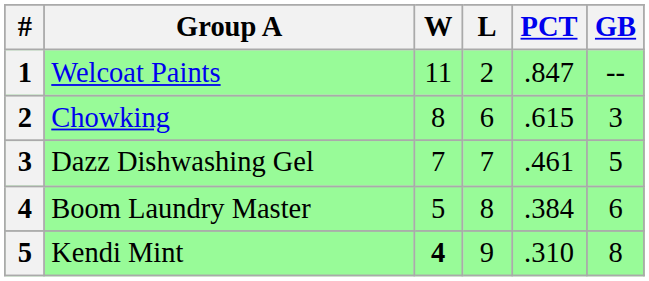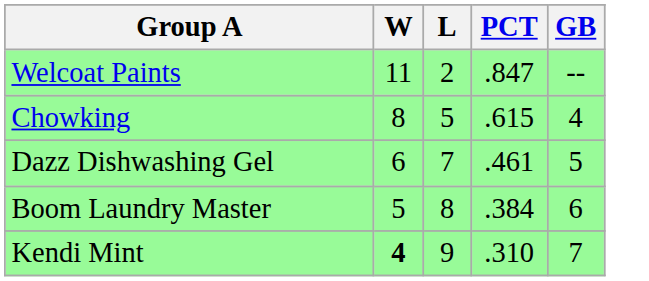 <table class="wikitable" style="text-align:center;">
 <tr>
-<th width=15>#</th>
 <th width=200>Group A</th>
 <th width=20>W</th>
 <th width=20>L</th>
 <th width=35><a href='#'>PCT</a></th>
 <th width=25><a href='#'>GB</a></th>
 </tr>
 <tr bgcolor="#98fb98">
-<th>1</th>
 <td align=left><a href='#'>Welcoat Paints</a></td>
 <td>11</td>
 <td>2</td>
 <td>.847</td>
 <td>--</td>
 </tr>
 <tr bgcolor="#98fb98">
-<th>2</th>
 <td align=left><a href='#'>Chowking</a></td>
 <td>8</td>
-<td>6</td>
+<td>5</td>
 <td>.615</td>
-<td>3</td>
+<td>4</td>
 </tr>
 <tr bgcolor="#98fb98">
-<th>3</th>
 <td align=left>Dazz Dishwashing Gel</td>
-<td>7</td>
+<td>6</td>
 <td>7</td>
 <td>.461</td>
 <td>5</td>
 </tr>
 <tr bgcolor="#98fb98">
-<th>4</th>
 <td align=left>Boom Laundry Master</td>
 <td>5</td>
 <td>8</td>
 <td>.384</td>
 <td>6</td>
 </tr>
 <tr bgcolor="#98fb98">
-<th>5</th>
 <td align=left>Kendi Mint</td>
 <td><strong>4</strong></td>
 <td>9</td>
 <td>.310</td>
-<td>8</td>
+<td>7</td>
 </tr>
 </table>
